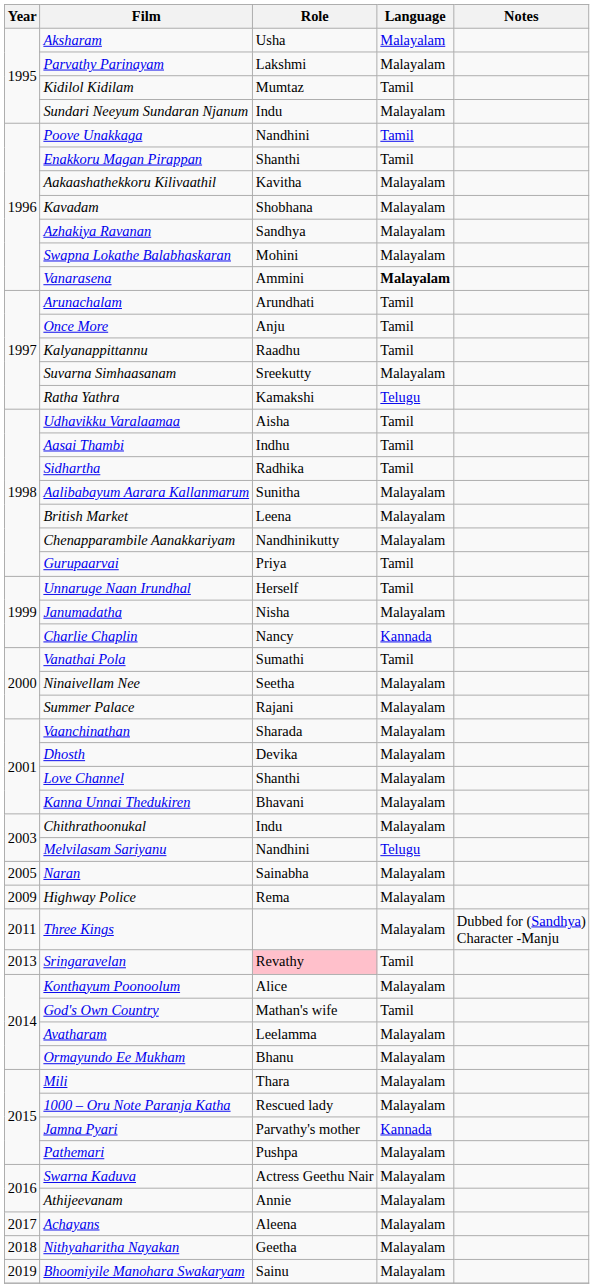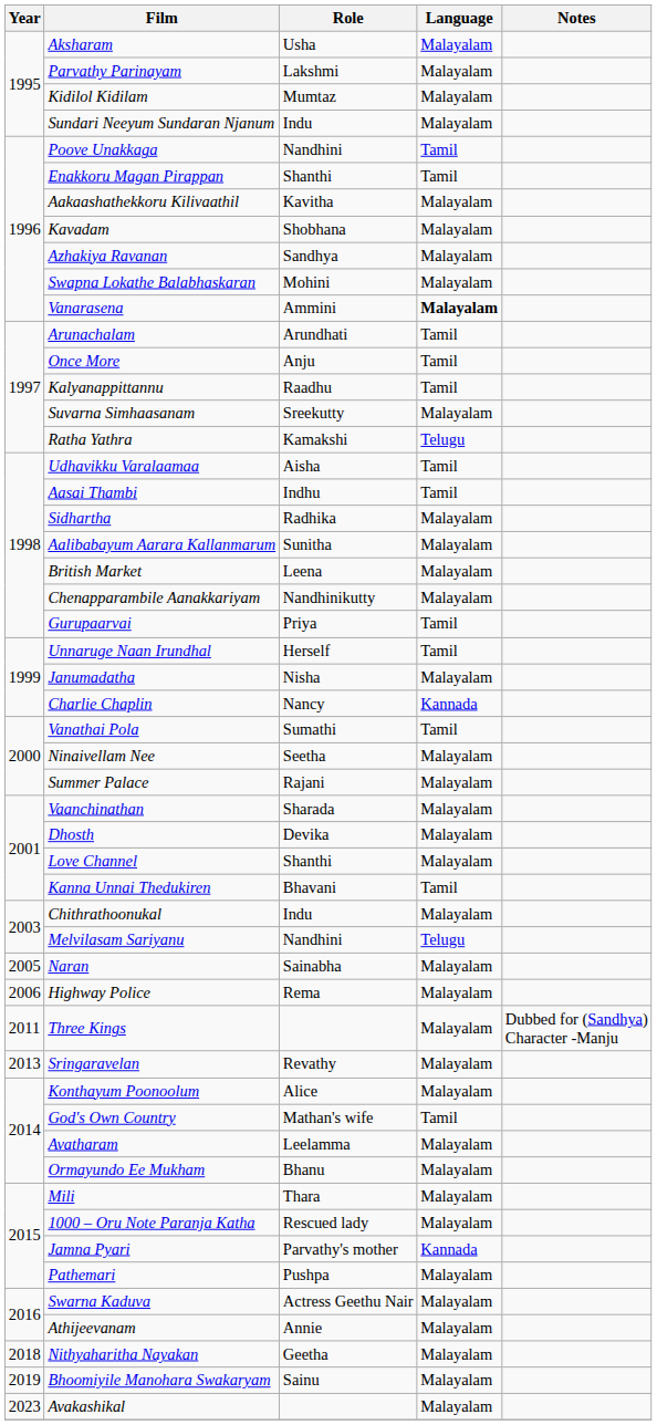 <table class="wikitable sortable" style="font-size: 95%;">
 <tr>
 <th>Year</th>
 <th>Film</th>
 <th>Role</th>
 <th>Language</th>
 <th>Notes</th>
 </tr>
 <tr>
 <td rowspan="4">1995</td>
 <td><em><a href='#'>Aksharam</a></em></td>
 <td>Usha</td>
 <td><a href='#'>Malayalam</a></td>
 <td></td>
 </tr>
 <tr>
 <td><em><a href='#'>Parvathy Parinayam</a></em></td>
 <td>Lakshmi</td>
 <td>Malayalam</td>
 <td></td>
 </tr>
 <tr>
 <td><em>Kidilol Kidilam</em></td>
 <td>Mumtaz</td>
-<td>Tamil</td>
+<td>Malayalam</td>
 <td></td>
 </tr>
 <tr>
 <td><em>Sundari Neeyum Sundaran Njanum </em></td>
 <td>Indu</td>
 <td>Malayalam</td>
 <td></td>
 </tr>
 <tr>
 <td rowspan="7">1996</td>
 <td><em><a href='#'>Poove Unakkaga</a></em></td>
 <td>Nandhini</td>
 <td><a href='#'>Tamil</a></td>
 <td></td>
 </tr>
 <tr>
 <td><em><a href='#'>Enakkoru Magan Pirappan</a></em></td>
 <td>Shanthi</td>
 <td>Tamil</td>
 <td></td>
 </tr>
 <tr>
 <td><em>Aakaashathekkoru Kilivaathil</em></td>
 <td>Kavitha</td>
 <td>Malayalam</td>
 <td></td>
 </tr>
 <tr>
 <td><em>Kavadam</em></td>
 <td>Shobhana</td>
 <td>Malayalam</td>
 <td></td>
 </tr>
 <tr>
 <td><em><a href='#'>Azhakiya Ravanan</a></em></td>
 <td>Sandhya</td>
 <td>Malayalam</td>
 <td></td>
 </tr>
 <tr>
 <td><em><a href='#'>Swapna Lokathe Balabhaskaran</a></em></td>
 <td>Mohini</td>
 <td>Malayalam</td>
 <td></td>
 </tr>
 <tr>
 <td><em><a href='#'>Vanarasena</a></em></td>
 <td>Ammini</td>
 <td><strong>Malayalam</strong></td>
 <td></td>
 </tr>
 <tr>
 <td rowspan="5">1997</td>
 <td><em><a href='#'>Arunachalam</a></em></td>
 <td>Arundhati</td>
 <td>Tamil</td>
 <td></td>
 </tr>
 <tr>
 <td><em><a href='#'>Once More</a></em></td>
 <td>Anju</td>
 <td>Tamil</td>
 <td></td>
 </tr>
 <tr>
 <td><em>Kalyanappittannu</em></td>
 <td>Raadhu</td>
 <td>Tamil</td>
 <td></td>
 </tr>
 <tr>
 <td><em> Suvarna Simhaasanam </em></td>
 <td>Sreekutty</td>
 <td>Malayalam</td>
 <td></td>
 </tr>
 <tr>
 <td><em>Ratha Yathra</em></td>
 <td>Kamakshi</td>
 <td><a href='#'>Telugu</a></td>
 <td></td>
 </tr>
 <tr>
 <td rowspan="7">1998</td>
 <td><em><a href='#'>Udhavikku Varalaamaa</a></em></td>
 <td>Aisha</td>
 <td>Tamil</td>
 <td></td>
 </tr>
 <tr>
 <td><em><a href='#'>Aasai Thambi</a></em></td>
 <td>Indhu</td>
 <td>Tamil</td>
 <td></td>
 </tr>
 <tr>
 <td><em><a href='#'>Sidhartha</a></em></td>
 <td>Radhika</td>
-<td>Tamil</td>
+<td>Malayalam</td>
 <td></td>
 </tr>
 <tr>
 <td><em><a href='#'>Aalibabayum Aarara Kallanmarum</a></em></td>
 <td>Sunitha</td>
 <td>Malayalam</td>
 <td></td>
 </tr>
 <tr>
 <td><em>British Market</em></td>
 <td>Leena</td>
 <td>Malayalam</td>
 <td></td>
 </tr>
 <tr>
 <td><em>Chenapparambile Aanakkariyam</em></td>
 <td>Nandhinikutty</td>
 <td>Malayalam</td>
 <td></td>
 </tr>
 <tr>
 <td><em><a href='#'>Gurupaarvai</a></em></td>
 <td>Priya</td>
 <td>Tamil</td>
 <td></td>
 </tr>
 <tr>
 <td rowspan="3">1999</td>
 <td><em><a href='#'>Unnaruge Naan Irundhal</a></em></td>
 <td>Herself</td>
 <td>Tamil</td>
 <td></td>
 </tr>
 <tr>
 <td><em><a href='#'>Janumadatha</a></em></td>
 <td>Nisha</td>
 <td>Malayalam</td>
 <td></td>
 </tr>
 <tr>
 <td><em><a href='#'>Charlie Chaplin</a></em></td>
 <td>Nancy</td>
 <td><a href='#'>Kannada</a></td>
 <td></td>
 </tr>
 <tr>
 <td rowspan="3">2000</td>
 <td><em><a href='#'>Vanathai Pola</a></em></td>
 <td>Sumathi</td>
 <td>Tamil</td>
 <td></td>
 </tr>
 <tr>
 <td><em>Ninaivellam Nee</em></td>
 <td>Seetha</td>
 <td>Malayalam</td>
 <td></td>
 </tr>
 <tr>
 <td><em>Summer Palace</em></td>
 <td>Rajani</td>
 <td>Malayalam</td>
 <td></td>
 </tr>
 <tr>
 <td rowspan="4">2001</td>
 <td><em><a href='#'>Vaanchinathan</a></em></td>
 <td>Sharada</td>
 <td>Malayalam</td>
 <td></td>
 </tr>
 <tr>
 <td><em><a href='#'>Dhosth</a></em></td>
 <td>Devika</td>
 <td>Malayalam</td>
 <td></td>
 </tr>
 <tr>
 <td><em><a href='#'>Love Channel</a></em></td>
 <td>Shanthi</td>
 <td>Malayalam</td>
 <td></td>
 </tr>
 <tr>
 <td><em><a href='#'>Kanna Unnai Thedukiren</a></em></td>
 <td>Bhavani</td>
-<td>Malayalam</td>
+<td>Tamil</td>
 <td></td>
 </tr>
 <tr>
 <td rowspan="2">2003</td>
 <td><em>Chithrathoonukal</em></td>
 <td>Indu</td>
 <td>Malayalam</td>
 <td></td>
 </tr>
 <tr>
 <td><em><a href='#'>Melvilasam Sariyanu</a></em></td>
 <td>Nandhini</td>
 <td><a href='#'>Telugu</a></td>
 <td></td>
 </tr>
 <tr>
 <td>2005</td>
 <td><em><a href='#'>Naran</a></em></td>
 <td>Sainabha</td>
 <td>Malayalam</td>
 <td></td>
 </tr>
 <tr>
-<td>2009</td>
+<td>2006</td>
 <td><em>Highway Police</em></td>
 <td>Rema</td>
 <td>Malayalam</td>
 <td></td>
 </tr>
 <tr>
 <td>2011</td>
 <td><em><a href='#'>Three Kings</a></em></td>
 <td></td>
 <td>Malayalam</td>
 <td>Dubbed for (<a href='#'>Sandhya</a>)<br> Character -Manju</td>
 </tr>
 <tr>
 <td>2013</td>
 <td><em><a href='#'>Sringaravelan</a></em></td>
-<td style="background: pink;">Revathy</td>
-<td>Tamil</td>
+<td>Revathy</td>
+<td>Malayalam</td>
 <td></td>
 </tr>
 <tr>
 <td rowspan="4">2014</td>
 <td><em><a href='#'>Konthayum Poonoolum</a></em></td>
 <td>Alice</td>
 <td>Malayalam</td>
 <td></td>
 </tr>
 <tr>
 <td><em><a href='#'>God's Own Country</a></em></td>
 <td>Mathan's wife</td>
 <td>Tamil</td>
 <td></td>
 </tr>
 <tr>
 <td><em><a href='#'>Avatharam</a></em></td>
 <td>Leelamma</td>
 <td>Malayalam</td>
 <td></td>
 </tr>
 <tr>
 <td><em><a href='#'>Ormayundo Ee Mukham</a></em></td>
 <td>Bhanu</td>
 <td>Malayalam</td>
 <td></td>
 </tr>
 <tr>
 <td rowspan="4">2015</td>
 <td><em><a href='#'>Mili</a></em></td>
 <td>Thara</td>
 <td>Malayalam</td>
 <td></td>
 </tr>
 <tr>
 <td><em><a href='#'>1000 – Oru Note Paranja Katha</a></em></td>
 <td>Rescued lady</td>
 <td>Malayalam</td>
 <td></td>
 </tr>
 <tr>
 <td><em><a href='#'>Jamna Pyari</a></em></td>
 <td>Parvathy's mother</td>
 <td><a href='#'>Kannada</a></td>
 <td></td>
 </tr>
 <tr>
 <td><em><a href='#'>Pathemari</a></em></td>
 <td>Pushpa</td>
 <td>Malayalam</td>
 <td></td>
 </tr>
 <tr>
 <td rowspan="2">2016</td>
 <td><em><a href='#'>Swarna Kaduva</a></em></td>
 <td>Actress Geethu Nair</td>
 <td>Malayalam</td>
 <td></td>
 </tr>
 <tr>
 <td><em>Athijeevanam</em></td>
 <td>Annie</td>
 <td>Malayalam</td>
 <td></td>
 </tr>
 <tr>
-<td>2017</td>
-<td><em><a href='#'>Achayans</a></em></td>
-<td>Aleena</td>
-<td>Malayalam</td>
-<td></td>
-</tr>
-<tr>
 <td>2018</td>
 <td><em><a href='#'>Nithyaharitha Nayakan</a></em></td>
 <td>Geetha</td>
 <td>Malayalam</td>
 <td></td>
 </tr>
 <tr>
 <td>2019</td>
 <td><em><a href='#'>Bhoomiyile Manohara Swakaryam</a></em></td>
 <td>Sainu</td>
 <td>Malayalam</td>
 <td></td>
 </tr>
 <tr>
+<td>2023</td>
+<td><em>Avakashikal</em></td>
+<td></td>
+<td>Malayalam</td>
+<td></td>
+</tr>
+<tr>
 </tr>
 </table>
